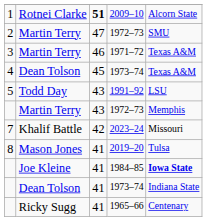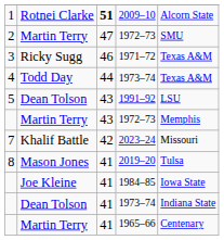 <table class="wikitable">
 <tr>
 </tr>
 <tr>
 <td>1</td>
 <td><a href='#'>Rotnei Clarke</a></td>
 <td><strong>51</strong></td>
 <td style="font-size:80%;"><a href='#'>2009–10</a></td>
 <td style="font-size:80%;"><a href='#'>Alcorn State</a></td>
 </tr>
 <tr>
 <td>2</td>
 <td><a href='#'>Martin Terry</a></td>
 <td>47</td>
 <td style="font-size:80%;">1972–73</td>
 <td style="font-size:80%;"><a href='#'>SMU</a></td>
 </tr>
 <tr>
 <td>3</td>
-<td><a href='#'>Martin Terry</a></td>
+<td>Ricky Sugg</td>
 <td>46</td>
 <td style="font-size:80%;">1971–72</td>
 <td style="font-size:80%;"><a href='#'>Texas A&M</a></td>
 </tr>
 <tr>
 <td>4</td>
-<td><a href='#'>Dean Tolson</a></td>
-<td>45</td>
+<td><a href='#'>Todd Day</a></td>
+<td>44</td>
 <td style="font-size:80%;">1973–74</td>
 <td style="font-size:80%;"><a href='#'>Texas A&M</a></td>
 </tr>
 <tr>
 <td>5</td>
-<td><a href='#'>Todd Day</a></td>
+<td><a href='#'>Dean Tolson</a></td>
 <td>43</td>
 <td style="font-size:80%;"><a href='#'>1991–92</a></td>
 <td style="font-size:80%;"><a href='#'>LSU</a></td>
 </tr>
 <tr>
 <td></td>
 <td><a href='#'>Martin Terry</a></td>
 <td>43</td>
 <td style="font-size:80%;">1972–73</td>
 <td style="font-size:80%;"><a href='#'>Memphis</a></td>
 </tr>
 <tr>
 <td>7</td>
 <td>Khalif Battle</td>
 <td>42</td>
 <td style="font-size:80%;"><a href='#'>2023–24</a></td>
 <td style="font-size:80%;">Missouri</td>
 </tr>
 <tr>
 <td>8</td>
 <td><a href='#'>Mason Jones</a></td>
 <td>41</td>
 <td style="font-size:80%;"><a href='#'>2019–20</a></td>
 <td style="font-size:80%;"><a href='#'>Tulsa</a></td>
 </tr>
 <tr>
 <td></td>
 <td><a href='#'>Joe Kleine</a></td>
 <td>41</td>
 <td style="font-size:80%;">1984–85</td>
-<td style="font-size:80%;"><strong><a href='#'>Iowa State</a></strong></td>
+<td style="font-size:80%;"><a href='#'>Iowa State</a></td>
 </tr>
 <tr>
 <td></td>
 <td><a href='#'>Dean Tolson</a></td>
 <td>41</td>
 <td style="font-size:80%;">1973–74</td>
 <td style="font-size:80%;"><a href='#'>Indiana State</a></td>
 </tr>
 <tr>
 <td></td>
-<td>Ricky Sugg</td>
+<td><a href='#'>Martin Terry</a></td>
 <td>41</td>
 <td style="font-size:80%;">1965–66</td>
 <td style="font-size:80%;"><a href='#'>Centenary</a></td>
 </tr>
 </table>
